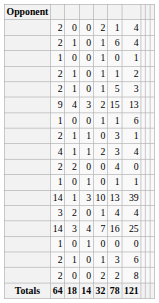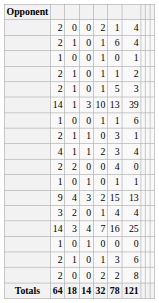 <table class="wikitable sortable sort-under-center plainrowheaders" style="text-align:right">
 <tr>
 <th scope=col>Opponent</th>
 <th scope=col></th>
 <th scope=col></th>
 <th scope=col></th>
 <th scope=col></th>
 <th scope=col></th>
 <th scope=col></th>
 <th scope=col></th>
 <th scope=col></th>
 <th scope=col></th>
 </tr>
 <tr>
 <th style="text-align:left;" scope=row></th>
 <td>2</td>
 <td>0</td>
 <td>0</td>
 <td>2</td>
 <td>1</td>
 <td>4</td>
 <td></td>
 <td></td>
 <td></td>
 </tr>
 <tr>
 <th style="text-align:left;" scope=row></th>
 <td>2</td>
 <td>1</td>
 <td>0</td>
 <td>1</td>
 <td>6</td>
 <td>4</td>
 <td></td>
 <td></td>
 <td></td>
 </tr>
 <tr>
 <th style="text-align:left;" scope=row></th>
 <td>1</td>
 <td>0</td>
 <td>0</td>
 <td>1</td>
 <td>0</td>
 <td>1</td>
 <td></td>
 <td></td>
 <td></td>
 </tr>
 <tr>
 <th style="text-align:left;" scope=row></th>
 <td>2</td>
 <td>1</td>
 <td>0</td>
 <td>1</td>
 <td>1</td>
 <td>2</td>
 <td></td>
 <td></td>
 <td></td>
 </tr>
 <tr>
 <th style="text-align:left;" scope=row></th>
 <td>2</td>
 <td>1</td>
 <td>0</td>
 <td>1</td>
 <td>5</td>
 <td>3</td>
 <td></td>
 <td></td>
 <td></td>
 </tr>
 <tr>
 <th style="text-align:left;" scope=row></th>
-<td>9</td>
-<td>4</td>
+<td>14</td>
+<td>1</td>
 <td>3</td>
-<td>2</td>
-<td>15</td>
+<td>10</td>
 <td>13</td>
+<td>39</td>
 <td></td>
 <td></td>
 <td></td>
 </tr>
 <tr>
 <th style="text-align:left;" scope=row></th>
 <td>1</td>
 <td>0</td>
 <td>0</td>
 <td>1</td>
 <td>1</td>
 <td>6</td>
 <td></td>
 <td></td>
 <td></td>
 </tr>
 <tr>
 <th style="text-align:left;" scope=row></th>
 <td>2</td>
 <td>1</td>
 <td>1</td>
 <td>0</td>
 <td>3</td>
 <td>1</td>
 <td></td>
 <td></td>
 <td></td>
 </tr>
 <tr>
 <th style="text-align:left;" scope=row></th>
 <td>4</td>
 <td>1</td>
 <td>1</td>
 <td>2</td>
 <td>3</td>
 <td>4</td>
 <td></td>
 <td></td>
 <td></td>
 </tr>
 <tr>
 <th style="text-align:left;" scope=row></th>
 <td>2</td>
 <td>2</td>
 <td>0</td>
 <td>0</td>
 <td>4</td>
 <td>0</td>
 <td></td>
 <td></td>
 <td></td>
 </tr>
 <tr>
 <th style="text-align:left;" scope=row></th>
 <td>1</td>
 <td>0</td>
 <td>1</td>
 <td>0</td>
 <td>1</td>
 <td>1</td>
 <td></td>
 <td></td>
 <td></td>
 </tr>
 <tr>
 <th style="text-align:left;" scope=row></th>
-<td>14</td>
-<td>1</td>
+<td>9</td>
+<td>4</td>
 <td>3</td>
-<td>10</td>
+<td>2</td>
+<td>15</td>
 <td>13</td>
-<td>39</td>
 <td></td>
 <td></td>
 <td></td>
 </tr>
 <tr>
 <th style="text-align:left;" scope=row></th>
 <td>3</td>
 <td>2</td>
 <td>0</td>
 <td>1</td>
 <td>4</td>
 <td>4</td>
 <td></td>
 <td></td>
 <td></td>
 </tr>
 <tr>
 <th style="text-align:left;" scope=row></th>
 <td>14</td>
 <td>3</td>
 <td>4</td>
 <td>7</td>
 <td>16</td>
 <td>25</td>
 <td></td>
 <td></td>
 <td></td>
 </tr>
 <tr>
 <th style="text-align:left;" scope=row></th>
 <td>1</td>
 <td>0</td>
 <td>1</td>
 <td>0</td>
 <td>0</td>
 <td>0</td>
 <td></td>
 <td></td>
 <td></td>
 </tr>
 <tr>
 <th style="text-align:left;" scope=row></th>
 <td>2</td>
 <td>1</td>
 <td>0</td>
 <td>1</td>
 <td>3</td>
 <td>6</td>
 <td></td>
 <td></td>
 <td></td>
 </tr>
 <tr>
 <th style="text-align:left;" scope=row></th>
 <td>2</td>
 <td>0</td>
 <td>0</td>
 <td>2</td>
 <td>2</td>
 <td>8</td>
 <td></td>
 <td></td>
 <td></td>
 </tr>
 <tr class="sortbottom">
 <th>Totals</th>
 <th>64</th>
 <th>18</th>
 <th>14</th>
 <th>32</th>
 <th>78</th>
 <th>121</th>
 <th></th>
 <th></th>
 <th></th>
 </tr>
 </table>
